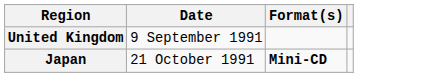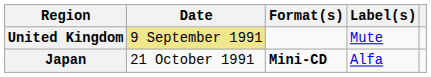 <table class="wikitable plainrowheaders">
 <tr>
 <th scope="col">Region</th>
 <th scope="col">Date</th>
 <th scope="col">Format(s)</th>
+<th scope="col">Label(s)</th>
 <th scope="col"></th>
 </tr>
 <tr>
 <th scope="row">United Kingdom</th>
-<td>9 September 1991</td>
+<td style="background: khaki;">9 September 1991</td>
 <td></td>
+<td><a href='#'>Mute</a></td>
 <td></td>
 </tr>
 <tr>
 <th scope="row">Japan</th>
 <td>21 October 1991</td>
 <td><strong>Mini-CD</strong></td>
+<td><a href='#'>Alfa</a></td>
 <td></td>
 </tr>
 </table>
